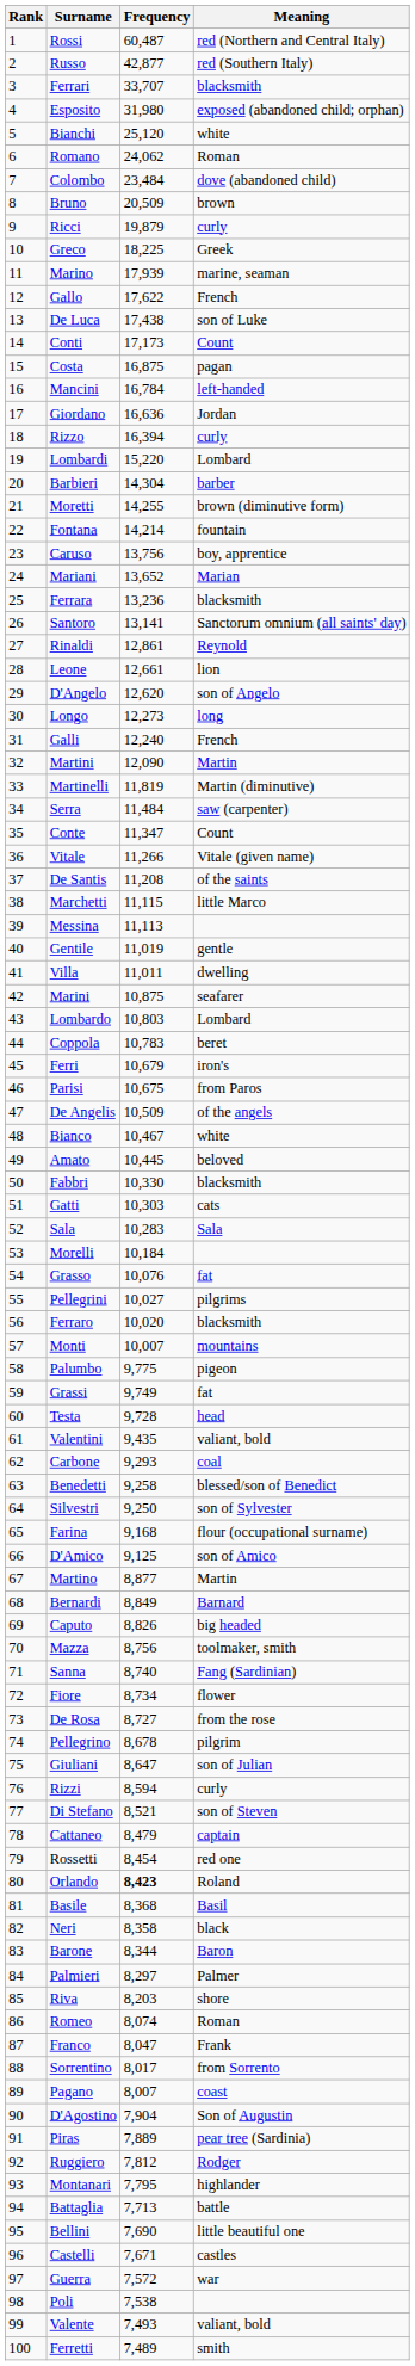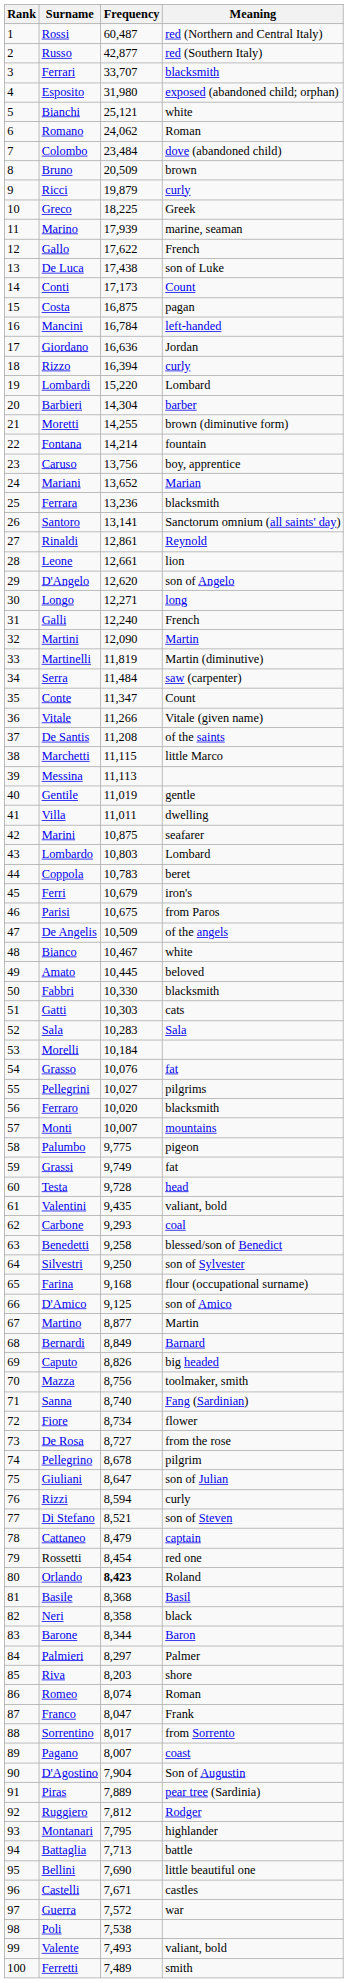 <table class="wikitable sortable">
 <tr>
 <th>Rank</th>
 <th>Surname</th>
 <th>Frequency</th>
 <th>Meaning</th>
 </tr>
 <tr>
 <td>1</td>
 <td><a href='#'>Rossi</a></td>
 <td>60,487</td>
 <td><a href='#'>red</a> (Northern and Central Italy)</td>
 </tr>
 <tr>
 <td>2</td>
 <td><a href='#'>Russo</a></td>
 <td>42,877</td>
 <td><a href='#'>red</a> (Southern Italy)</td>
 </tr>
 <tr>
 <td>3</td>
 <td><a href='#'>Ferrari</a></td>
 <td>33,707</td>
 <td><a href='#'>blacksmith</a></td>
 </tr>
 <tr>
 <td>4</td>
 <td><a href='#'>Esposito</a></td>
 <td>31,980</td>
 <td><a href='#'>exposed</a> (abandoned child; orphan)</td>
 </tr>
 <tr>
 <td>5</td>
 <td><a href='#'>Bianchi</a></td>
-<td>25,120</td>
+<td>25,121</td>
 <td>white</td>
 </tr>
 <tr>
 <td>6</td>
 <td><a href='#'>Romano</a></td>
 <td>24,062</td>
 <td>Roman</td>
 </tr>
 <tr>
 <td>7</td>
 <td><a href='#'>Colombo</a></td>
 <td>23,484</td>
 <td><a href='#'>dove</a> (abandoned child)</td>
 </tr>
 <tr>
 <td>8</td>
 <td><a href='#'>Bruno</a></td>
 <td>20,509</td>
 <td>brown</td>
 </tr>
 <tr>
 <td>9</td>
 <td><a href='#'>Ricci</a></td>
 <td>19,879</td>
 <td><a href='#'>curly</a></td>
 </tr>
 <tr>
 <td>10</td>
 <td><a href='#'>Greco</a></td>
 <td>18,225</td>
 <td>Greek</td>
 </tr>
 <tr>
 <td>11</td>
 <td><a href='#'>Marino</a></td>
 <td>17,939</td>
 <td>marine, seaman</td>
 </tr>
 <tr>
 <td>12</td>
 <td><a href='#'>Gallo</a></td>
 <td>17,622</td>
 <td>French</td>
 </tr>
 <tr>
 <td>13</td>
 <td><a href='#'>De Luca</a></td>
 <td>17,438</td>
 <td>son of Luke</td>
 </tr>
 <tr>
 <td>14</td>
 <td><a href='#'>Conti</a></td>
 <td>17,173</td>
 <td><a href='#'>Count</a></td>
 </tr>
 <tr>
 <td>15</td>
 <td><a href='#'>Costa</a></td>
 <td>16,875</td>
 <td>pagan</td>
 </tr>
 <tr>
 <td>16</td>
 <td><a href='#'>Mancini</a></td>
 <td>16,784</td>
 <td><a href='#'>left-handed</a></td>
 </tr>
 <tr>
 <td>17</td>
 <td><a href='#'>Giordano</a></td>
 <td>16,636</td>
 <td>Jordan</td>
 </tr>
 <tr>
 <td>18</td>
 <td><a href='#'>Rizzo</a></td>
 <td>16,394</td>
 <td><a href='#'>curly</a></td>
 </tr>
 <tr>
 <td>19</td>
 <td><a href='#'>Lombardi</a></td>
 <td>15,220</td>
 <td>Lombard</td>
 </tr>
 <tr>
 <td>20</td>
 <td><a href='#'>Barbieri</a></td>
 <td>14,304</td>
 <td><a href='#'>barber</a></td>
 </tr>
 <tr>
 <td>21</td>
 <td><a href='#'>Moretti</a></td>
 <td>14,255</td>
 <td>brown (diminutive form)</td>
 </tr>
 <tr>
 <td>22</td>
 <td><a href='#'>Fontana</a></td>
 <td>14,214</td>
 <td>fountain</td>
 </tr>
 <tr>
 <td>23</td>
 <td><a href='#'>Caruso</a></td>
 <td>13,756</td>
 <td>boy, apprentice</td>
 </tr>
 <tr>
 <td>24</td>
 <td><a href='#'>Mariani</a></td>
 <td>13,652</td>
 <td><a href='#'>Marian</a></td>
 </tr>
 <tr>
 <td>25</td>
 <td><a href='#'>Ferrara</a></td>
 <td>13,236</td>
 <td>blacksmith</td>
 </tr>
 <tr>
 <td>26</td>
 <td><a href='#'>Santoro</a></td>
 <td>13,141</td>
 <td>Sanctorum omnium (<a href='#'>all saints' day</a>)</td>
 </tr>
 <tr>
 <td>27</td>
 <td><a href='#'>Rinaldi</a></td>
 <td>12,861</td>
 <td><a href='#'>Reynold</a></td>
 </tr>
 <tr>
 <td>28</td>
 <td><a href='#'>Leone</a></td>
 <td>12,661</td>
 <td>lion</td>
 </tr>
 <tr>
 <td>29</td>
 <td><a href='#'>D'Angelo</a></td>
 <td>12,620</td>
 <td>son of <a href='#'>Angelo</a></td>
 </tr>
 <tr>
 <td>30</td>
 <td><a href='#'>Longo</a></td>
-<td>12,273</td>
+<td>12,271</td>
 <td><a href='#'>long</a></td>
 </tr>
 <tr>
 <td>31</td>
 <td><a href='#'>Galli</a></td>
 <td>12,240</td>
 <td>French</td>
 </tr>
 <tr>
 <td>32</td>
 <td><a href='#'>Martini</a></td>
 <td>12,090</td>
 <td><a href='#'>Martin</a></td>
 </tr>
 <tr>
 <td>33</td>
 <td><a href='#'>Martinelli</a></td>
 <td>11,819</td>
 <td>Martin (diminutive)</td>
 </tr>
 <tr>
 <td>34</td>
 <td><a href='#'>Serra</a></td>
 <td>11,484</td>
 <td><a href='#'>saw</a> (carpenter)</td>
 </tr>
 <tr>
 <td>35</td>
 <td><a href='#'>Conte</a></td>
 <td>11,347</td>
 <td>Count</td>
 </tr>
 <tr>
 <td>36</td>
 <td><a href='#'>Vitale</a></td>
 <td>11,266</td>
 <td>Vitale (given name)</td>
 </tr>
 <tr>
 <td>37</td>
 <td><a href='#'>De Santis</a></td>
 <td>11,208</td>
 <td>of the <a href='#'>saints</a></td>
 </tr>
 <tr>
 <td>38</td>
 <td><a href='#'>Marchetti</a></td>
 <td>11,115</td>
 <td>little Marco</td>
 </tr>
 <tr>
 <td>39</td>
 <td><a href='#'>Messina</a></td>
 <td>11,113</td>
 <td></td>
 </tr>
 <tr>
 <td>40</td>
 <td><a href='#'>Gentile</a></td>
 <td>11,019</td>
 <td>gentle</td>
 </tr>
 <tr>
 <td>41</td>
 <td><a href='#'>Villa</a></td>
 <td>11,011</td>
 <td>dwelling</td>
 </tr>
 <tr>
 <td>42</td>
 <td><a href='#'>Marini</a></td>
 <td>10,875</td>
 <td>seafarer</td>
 </tr>
 <tr>
 <td>43</td>
 <td><a href='#'>Lombardo</a></td>
 <td>10,803</td>
 <td>Lombard</td>
 </tr>
 <tr>
 <td>44</td>
 <td><a href='#'>Coppola</a></td>
 <td>10,783</td>
 <td>beret</td>
 </tr>
 <tr>
 <td>45</td>
 <td><a href='#'>Ferri</a></td>
 <td>10,679</td>
 <td>iron's</td>
 </tr>
 <tr>
 <td>46</td>
 <td><a href='#'>Parisi</a></td>
 <td>10,675</td>
 <td>from Paros</td>
 </tr>
 <tr>
 <td>47</td>
 <td><a href='#'>De Angelis</a></td>
 <td>10,509</td>
 <td>of the <a href='#'>angels</a></td>
 </tr>
 <tr>
 <td>48</td>
 <td><a href='#'>Bianco</a></td>
 <td>10,467</td>
 <td>white</td>
 </tr>
 <tr>
 <td>49</td>
 <td><a href='#'>Amato</a></td>
 <td>10,445</td>
 <td>beloved</td>
 </tr>
 <tr>
 <td>50</td>
 <td><a href='#'>Fabbri</a></td>
 <td>10,330</td>
 <td>blacksmith</td>
 </tr>
 <tr>
 <td>51</td>
 <td><a href='#'>Gatti</a></td>
 <td>10,303</td>
 <td>cats</td>
 </tr>
 <tr>
 <td>52</td>
 <td><a href='#'>Sala</a></td>
 <td>10,283</td>
 <td><a href='#'>Sala</a></td>
 </tr>
 <tr>
 <td>53</td>
 <td><a href='#'>Morelli</a></td>
 <td>10,184</td>
 <td></td>
 </tr>
 <tr>
 <td>54</td>
 <td><a href='#'>Grasso</a></td>
 <td>10,076</td>
 <td><a href='#'>fat</a></td>
 </tr>
 <tr>
 <td>55</td>
 <td><a href='#'>Pellegrini</a></td>
 <td>10,027</td>
 <td>pilgrims</td>
 </tr>
 <tr>
 <td>56</td>
 <td><a href='#'>Ferraro</a></td>
 <td>10,020</td>
 <td>blacksmith</td>
 </tr>
 <tr>
 <td>57</td>
 <td><a href='#'>Monti</a></td>
 <td>10,007</td>
 <td><a href='#'>mountains</a></td>
 </tr>
 <tr>
 <td>58</td>
 <td><a href='#'>Palumbo</a></td>
 <td>9,775</td>
 <td>pigeon</td>
 </tr>
 <tr>
 <td>59</td>
 <td><a href='#'>Grassi</a></td>
 <td>9,749</td>
 <td>fat</td>
 </tr>
 <tr>
 <td>60</td>
 <td><a href='#'>Testa</a></td>
 <td>9,728</td>
 <td><a href='#'>head</a></td>
 </tr>
 <tr>
 <td>61</td>
 <td><a href='#'>Valentini</a></td>
 <td>9,435</td>
 <td>valiant, bold</td>
 </tr>
 <tr>
 <td>62</td>
 <td><a href='#'>Carbone</a></td>
 <td>9,293</td>
 <td><a href='#'>coal</a></td>
 </tr>
 <tr>
 <td>63</td>
 <td><a href='#'>Benedetti</a></td>
 <td>9,258</td>
 <td>blessed/son of <a href='#'>Benedict</a></td>
 </tr>
 <tr>
 <td>64</td>
 <td><a href='#'>Silvestri</a></td>
 <td>9,250</td>
 <td>son of <a href='#'>Sylvester</a></td>
 </tr>
 <tr>
 <td>65</td>
 <td><a href='#'>Farina</a></td>
 <td>9,168</td>
 <td>flour (occupational surname)</td>
 </tr>
 <tr>
 <td>66</td>
 <td><a href='#'>D'Amico</a></td>
 <td>9,125</td>
 <td>son of <a href='#'>Amico</a></td>
 </tr>
 <tr>
 <td>67</td>
 <td><a href='#'>Martino</a></td>
 <td>8,877</td>
 <td>Martin</td>
 </tr>
 <tr>
 <td>68</td>
 <td><a href='#'>Bernardi</a></td>
 <td>8,849</td>
 <td><a href='#'>Barnard</a></td>
 </tr>
 <tr>
 <td>69</td>
 <td><a href='#'>Caputo</a></td>
 <td>8,826</td>
 <td>big <a href='#'>headed</a></td>
 </tr>
 <tr>
 <td>70</td>
 <td><a href='#'>Mazza</a></td>
 <td>8,756</td>
 <td>toolmaker, smith</td>
 </tr>
 <tr>
 <td>71</td>
 <td><a href='#'>Sanna</a></td>
 <td>8,740</td>
 <td><a href='#'>Fang</a> (<a href='#'>Sardinian</a>)</td>
 </tr>
 <tr>
 <td>72</td>
 <td><a href='#'>Fiore</a></td>
 <td>8,734</td>
 <td>flower</td>
 </tr>
 <tr>
 <td>73</td>
 <td><a href='#'>De Rosa</a></td>
 <td>8,727</td>
 <td>from the rose</td>
 </tr>
 <tr>
 <td>74</td>
 <td><a href='#'>Pellegrino</a></td>
 <td>8,678</td>
 <td>pilgrim</td>
 </tr>
 <tr>
 <td>75</td>
 <td><a href='#'>Giuliani</a></td>
 <td>8,647</td>
 <td>son of <a href='#'>Julian</a></td>
 </tr>
 <tr>
 <td>76</td>
 <td><a href='#'>Rizzi</a></td>
 <td>8,594</td>
 <td>curly</td>
 </tr>
 <tr>
 <td>77</td>
 <td><a href='#'>Di Stefano</a></td>
 <td>8,521</td>
 <td>son of <a href='#'>Steven</a></td>
 </tr>
 <tr>
 <td>78</td>
 <td><a href='#'>Cattaneo</a></td>
 <td>8,479</td>
 <td><a href='#'>captain</a></td>
 </tr>
 <tr>
 <td>79</td>
 <td>Rossetti</td>
 <td>8,454</td>
 <td>red one</td>
 </tr>
 <tr>
 <td>80</td>
 <td><a href='#'>Orlando</a></td>
 <td><strong>8,423</strong></td>
 <td>Roland</td>
 </tr>
 <tr>
 <td>81</td>
 <td><a href='#'>Basile</a></td>
 <td>8,368</td>
 <td><a href='#'>Basil</a></td>
 </tr>
 <tr>
 <td>82</td>
 <td><a href='#'>Neri</a></td>
 <td>8,358</td>
 <td>black</td>
 </tr>
 <tr>
 <td>83</td>
 <td><a href='#'>Barone</a></td>
 <td>8,344</td>
 <td><a href='#'>Baron</a></td>
 </tr>
 <tr>
 <td>84</td>
 <td><a href='#'>Palmieri</a></td>
 <td>8,297</td>
 <td>Palmer</td>
 </tr>
 <tr>
 <td>85</td>
 <td><a href='#'>Riva</a></td>
 <td>8,203</td>
 <td>shore</td>
 </tr>
 <tr>
 <td>86</td>
 <td><a href='#'>Romeo</a></td>
 <td>8,074</td>
 <td>Roman</td>
 </tr>
 <tr>
 <td>87</td>
 <td><a href='#'>Franco</a></td>
 <td>8,047</td>
 <td>Frank</td>
 </tr>
 <tr>
 <td>88</td>
 <td><a href='#'>Sorrentino</a></td>
 <td>8,017</td>
 <td>from <a href='#'>Sorrento</a></td>
 </tr>
 <tr>
 <td>89</td>
 <td><a href='#'>Pagano</a></td>
 <td>8,007</td>
 <td><a href='#'>coast</a></td>
 </tr>
 <tr>
 <td>90</td>
 <td><a href='#'>D'Agostino</a></td>
 <td>7,904</td>
 <td>Son of <a href='#'>Augustin</a></td>
 </tr>
 <tr>
 <td>91</td>
 <td><a href='#'>Piras</a></td>
 <td>7,889</td>
 <td><a href='#'>pear tree</a> (Sardinia)</td>
 </tr>
 <tr>
 <td>92</td>
 <td><a href='#'>Ruggiero</a></td>
 <td>7,812</td>
 <td><a href='#'>Rodger</a></td>
 </tr>
 <tr>
 <td>93</td>
 <td><a href='#'>Montanari</a></td>
 <td>7,795</td>
 <td>highlander</td>
 </tr>
 <tr>
 <td>94</td>
 <td><a href='#'>Battaglia</a></td>
 <td>7,713</td>
 <td>battle</td>
 </tr>
 <tr>
 <td>95</td>
 <td><a href='#'>Bellini</a></td>
 <td>7,690</td>
 <td>little beautiful one</td>
 </tr>
 <tr>
 <td>96</td>
 <td><a href='#'>Castelli</a></td>
 <td>7,671</td>
 <td>castles</td>
 </tr>
 <tr>
 <td>97</td>
 <td><a href='#'>Guerra</a></td>
 <td>7,572</td>
 <td>war</td>
 </tr>
 <tr>
 <td>98</td>
 <td><a href='#'>Poli</a></td>
 <td>7,538</td>
 <td></td>
 </tr>
 <tr>
 <td>99</td>
 <td><a href='#'>Valente</a></td>
 <td>7,493</td>
 <td>valiant, bold</td>
 </tr>
 <tr>
 <td>100</td>
 <td><a href='#'>Ferretti</a></td>
 <td>7,489</td>
 <td>smith</td>
 </tr>
 </table>
